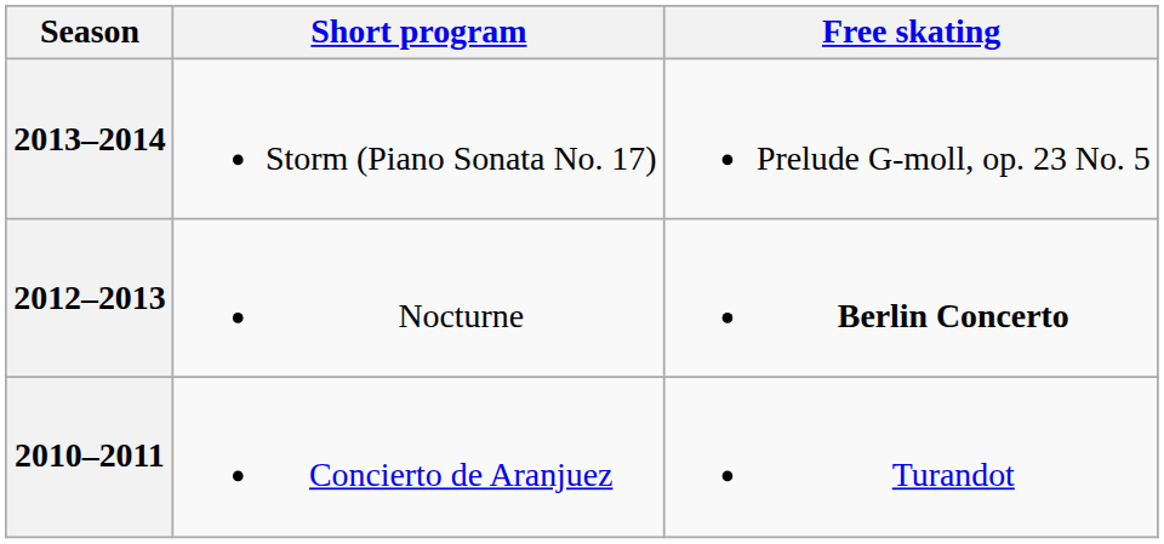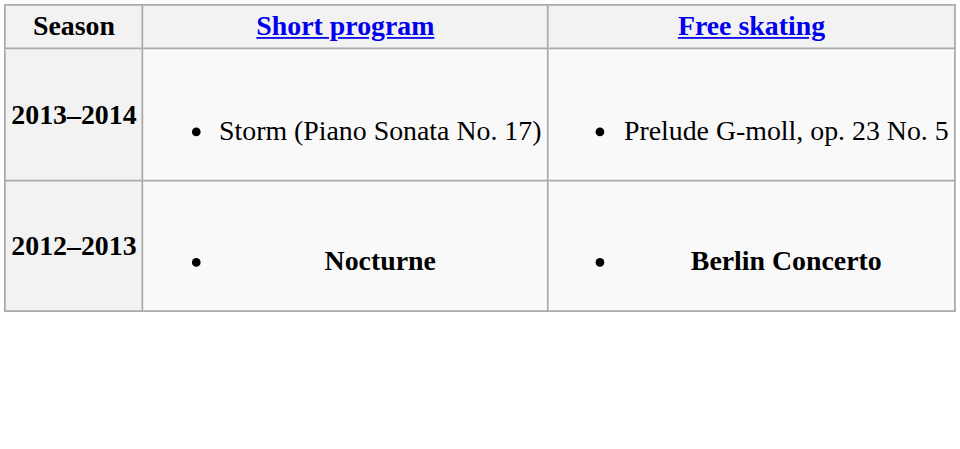 <table class=wikitable style=text-align:center>
 <tr>
 <th>Season</th>
 <th><a href='#'>Short program</a></th>
 <th><a href='#'>Free skating</a></th>
 </tr>
 <tr>
 <th>2013–2014 <br> </th>
 <td><br><ul><li>Storm (Piano Sonata No. 17) <br></li></ul></td>
 <td><br><ul><li>Prelude G-moll, op. 23 No. 5 <br></li></ul></td>
 </tr>
 <tr>
 <th>2012–2013 <br> </th>
-<td><br><ul><li>Nocturne <br></li></ul></td>
+<td><strong><br><ul><li>Nocturne <br></li></ul></strong></td>
 <td><strong><br><ul><li>Berlin Concerto <br></li></ul></strong></td>
 </tr>
-<tr>
-<th>2010–2011</th>
-<td><br><ul><li><a href='#'>Concierto de Aranjuez</a> <br></li></ul></td>
-<td><br><ul><li><a href='#'>Turandot</a> <br></li></ul></td>
-</tr>
 </table>
